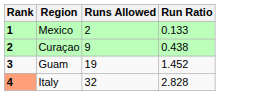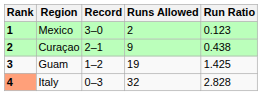 <table class="wikitable">
 <tr>
 <th>Rank</th>
 <th>Region</th>
+<th>Record</th>
 <th>Runs Allowed</th>
 <th>Run Ratio</th>
 </tr>
 <tr bgcolor="bbffbb">
 <td><strong>1</strong></td>
 <td> Mexico</td>
+<td>3–0</td>
 <td>2</td>
-<td>0.133</td>
+<td>0.123</td>
 </tr>
 <tr Bgcolor="bbffbb">
 <td><strong>2</strong></td>
 <td> Curaçao</td>
+<td>2–1</td>
 <td>9</td>
 <td>0.438</td>
 </tr>
 <tr>
 <td><strong>3</strong></td>
 <td> Guam</td>
+<td>1–2</td>
 <td>19</td>
-<td>1.452</td>
+<td>1.425</td>
 </tr>
 <tr>
 <td style="background: lightsalmon;"><strong>4</strong></td>
 <td> Italy</td>
+<td>0–3</td>
 <td>32</td>
 <td>2.828</td>
 </tr>
 </table>
